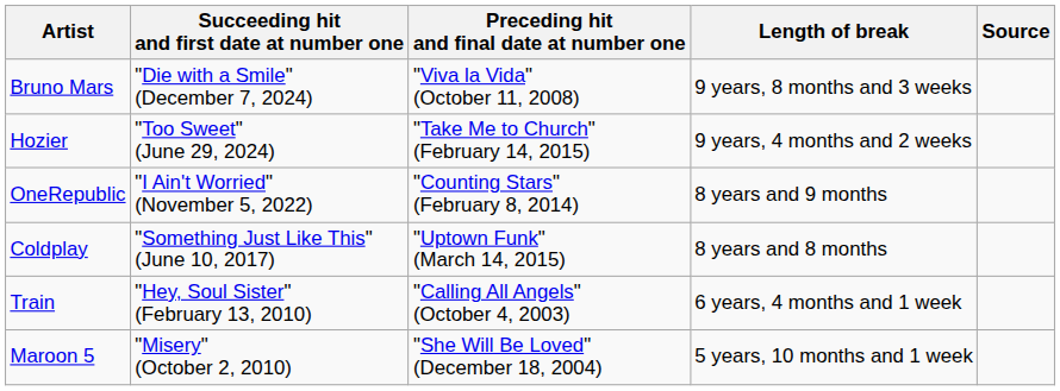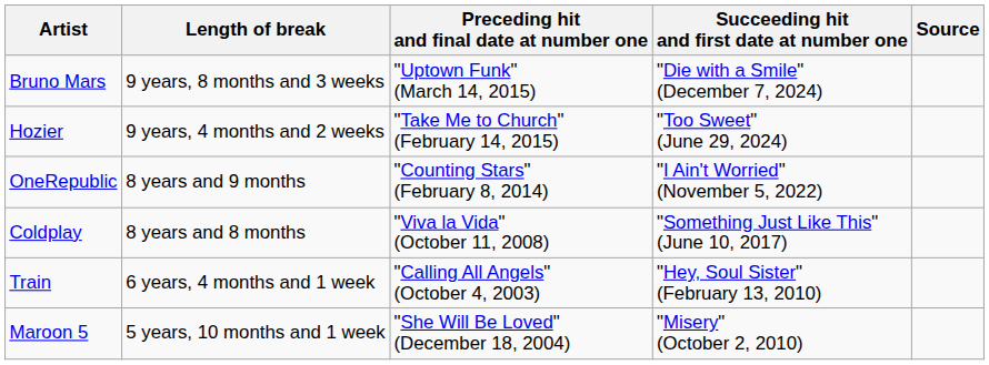 <table class="wikitable">
 <tr>
 <th>Artist</th>
+<th>Length of break</th>
+<th>Preceding hit<br>and final date at number one</th>
 <th>Succeeding hit<br>and first date at number one</th>
-<th>Preceding hit<br>and final date at number one</th>
-<th>Length of break</th>
 <th>Source</th>
 </tr>
 <tr>
 <td><a href='#'>Bruno Mars</a></td>
+<td>9 years, 8 months and 3 weeks</td>
+<td>"<a href='#'>Uptown Funk</a>"<br>(March 14, 2015)</td>
 <td>"<a href='#'>Die with a Smile</a>"<br>(December 7, 2024)</td>
-<td>"<a href='#'>Viva la Vida</a>"<br>(October 11, 2008)</td>
-<td>9 years, 8 months and 3 weeks</td>
 <td></td>
 </tr>
 <tr>
 <td><a href='#'>Hozier</a></td>
+<td>9 years, 4 months and 2 weeks</td>
+<td>"<a href='#'>Take Me to Church</a>"<br>(February 14, 2015)</td>
 <td>"<a href='#'>Too Sweet</a>"<br>(June 29, 2024)</td>
-<td>"<a href='#'>Take Me to Church</a>"<br>(February 14, 2015)</td>
-<td>9 years, 4 months and 2 weeks</td>
 <td></td>
 </tr>
 <tr>
 <td><a href='#'>OneRepublic</a></td>
+<td>8 years and 9 months</td>
+<td>"<a href='#'>Counting Stars</a>"<br>(February 8, 2014)</td>
 <td>"<a href='#'>I Ain't Worried</a>"<br>(November 5, 2022)</td>
-<td>"<a href='#'>Counting Stars</a>"<br>(February 8, 2014)</td>
-<td>8 years and 9 months</td>
 <td></td>
 </tr>
 <tr>
 <td><a href='#'>Coldplay</a></td>
+<td>8 years and 8 months</td>
+<td>"<a href='#'>Viva la Vida</a>"<br>(October 11, 2008)</td>
 <td>"<a href='#'>Something Just Like This</a>"<br>(June 10, 2017)</td>
-<td>"<a href='#'>Uptown Funk</a>"<br>(March 14, 2015)</td>
-<td>8 years and 8 months</td>
 <td></td>
 </tr>
 <tr>
 <td><a href='#'>Train</a></td>
+<td>6 years, 4 months and 1 week</td>
+<td>"<a href='#'>Calling All Angels</a>"<br>(October 4, 2003)</td>
 <td>"<a href='#'>Hey, Soul Sister</a>"<br>(February 13, 2010)</td>
-<td>"<a href='#'>Calling All Angels</a>"<br>(October 4, 2003)</td>
-<td>6 years, 4 months and 1 week</td>
 <td></td>
 </tr>
 <tr>
 <td><a href='#'>Maroon 5</a></td>
+<td>5 years, 10 months and 1 week</td>
+<td>"<a href='#'>She Will Be Loved</a>"<br>(December 18, 2004)</td>
 <td>"<a href='#'>Misery</a>"<br>(October 2, 2010)</td>
-<td>"<a href='#'>She Will Be Loved</a>"<br>(December 18, 2004)</td>
-<td>5 years, 10 months and 1 week</td>
 <td></td>
 </tr>
 </table>
